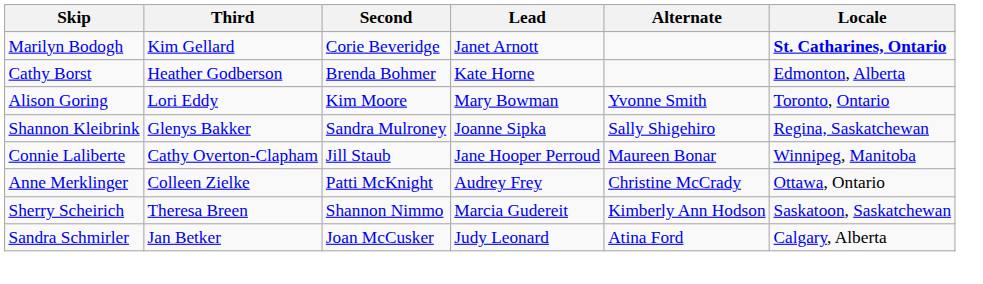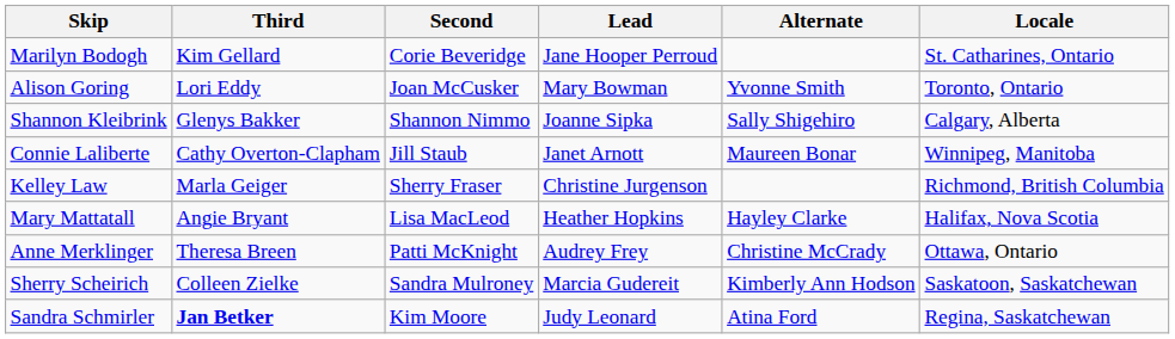 <table class="wikitable">
 <tr>
 <th>Skip</th>
 <th>Third</th>
 <th>Second</th>
 <th>Lead</th>
 <th>Alternate</th>
 <th>Locale</th>
 </tr>
 <tr>
 <td><a href='#'>Marilyn Bodogh</a></td>
 <td><a href='#'>Kim Gellard</a></td>
 <td><a href='#'>Corie Beveridge</a></td>
-<td><a href='#'>Janet Arnott</a></td>
+<td><a href='#'>Jane Hooper Perroud</a></td>
 <td></td>
-<td><strong> <a href='#'>St. Catharines, Ontario</a></strong></td>
-</tr>
-<tr>
-<td><a href='#'>Cathy Borst</a></td>
-<td><a href='#'>Heather Godberson</a></td>
-<td><a href='#'>Brenda Bohmer</a></td>
-<td><a href='#'>Kate Horne</a></td>
-<td></td>
-<td> <a href='#'>Edmonton</a>, <a href='#'>Alberta</a></td>
+<td> <a href='#'>St. Catharines, Ontario</a></td>
 </tr>
 <tr>
 <td><a href='#'>Alison Goring</a></td>
 <td><a href='#'>Lori Eddy</a></td>
-<td><a href='#'>Kim Moore</a></td>
+<td><a href='#'>Joan McCusker</a></td>
 <td><a href='#'>Mary Bowman</a></td>
 <td><a href='#'>Yvonne Smith</a></td>
 <td> <a href='#'>Toronto</a>, <a href='#'>Ontario</a></td>
 </tr>
 <tr>
 <td><a href='#'>Shannon Kleibrink</a></td>
 <td><a href='#'>Glenys Bakker</a></td>
-<td><a href='#'>Sandra Mulroney</a></td>
+<td><a href='#'>Shannon Nimmo</a></td>
 <td><a href='#'>Joanne Sipka</a></td>
 <td><a href='#'>Sally Shigehiro</a></td>
-<td> <a href='#'>Regina, Saskatchewan</a></td>
+<td> <a href='#'>Calgary</a>, Alberta</td>
 </tr>
 <tr>
 <td><a href='#'>Connie Laliberte</a></td>
 <td><a href='#'>Cathy Overton-Clapham</a></td>
 <td><a href='#'>Jill Staub</a></td>
-<td><a href='#'>Jane Hooper Perroud</a></td>
+<td><a href='#'>Janet Arnott</a></td>
 <td><a href='#'>Maureen Bonar</a></td>
 <td> <a href='#'>Winnipeg</a>, <a href='#'>Manitoba</a></td>
 </tr>
 <tr>
+<td><a href='#'>Kelley Law</a></td>
+<td><a href='#'>Marla Geiger</a></td>
+<td><a href='#'>Sherry Fraser</a></td>
+<td><a href='#'>Christine Jurgenson</a></td>
+<td></td>
+<td> <a href='#'>Richmond, British Columbia</a></td>
+</tr>
+<tr>
+<td><a href='#'>Mary Mattatall</a></td>
+<td><a href='#'>Angie Bryant</a></td>
+<td><a href='#'>Lisa MacLeod</a></td>
+<td><a href='#'>Heather Hopkins</a></td>
+<td><a href='#'>Hayley Clarke</a></td>
+<td> <a href='#'>Halifax, Nova Scotia</a></td>
+</tr>
+<tr>
 <td><a href='#'>Anne Merklinger</a></td>
-<td><a href='#'>Colleen Zielke</a></td>
+<td><a href='#'>Theresa Breen</a></td>
 <td><a href='#'>Patti McKnight</a></td>
 <td><a href='#'>Audrey Frey</a></td>
 <td><a href='#'>Christine McCrady</a></td>
 <td> <a href='#'>Ottawa</a>, Ontario</td>
 </tr>
 <tr>
 <td><a href='#'>Sherry Scheirich</a></td>
-<td><a href='#'>Theresa Breen</a></td>
-<td><a href='#'>Shannon Nimmo</a></td>
+<td><a href='#'>Colleen Zielke</a></td>
+<td><a href='#'>Sandra Mulroney</a></td>
 <td><a href='#'>Marcia Gudereit</a></td>
 <td><a href='#'>Kimberly Ann Hodson</a></td>
 <td> <a href='#'>Saskatoon</a>, <a href='#'>Saskatchewan</a></td>
 </tr>
 <tr>
 <td><a href='#'>Sandra Schmirler</a></td>
-<td><a href='#'>Jan Betker</a></td>
-<td><a href='#'>Joan McCusker</a></td>
+<td><strong><a href='#'>Jan Betker</a></strong></td>
+<td><a href='#'>Kim Moore</a></td>
 <td><a href='#'>Judy Leonard</a></td>
 <td><a href='#'>Atina Ford</a></td>
-<td> <a href='#'>Calgary</a>, Alberta</td>
+<td> <a href='#'>Regina, Saskatchewan</a></td>
 </tr>
 </table>
